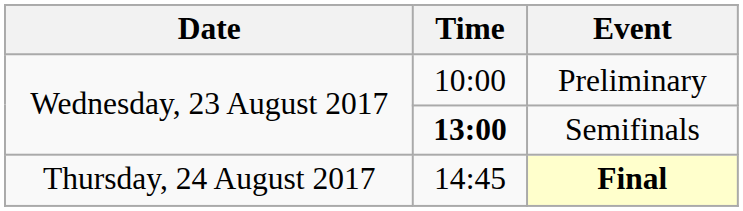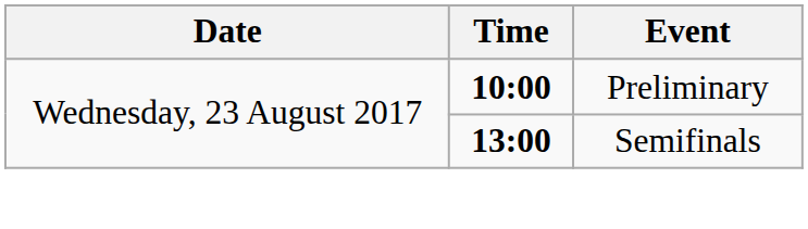 <table class="wikitable" style="text-align:center;">
 <tr>
 <th width="200">Date</th>
 <th width="50">Time</th>
 <th width="100">Event</th>
 </tr>
 <tr>
 <td rowspan="2">Wednesday, 23 August 2017</td>
-<td>10:00</td>
+<td><strong>10:00</strong></td>
 <td>Preliminary</td>
 </tr>
 <tr>
 <td><strong>13:00</strong></td>
 <td>Semifinals</td>
 </tr>
-<tr>
-<td>Thursday, 24 August 2017</td>
-<td>14:45</td>
-<td bgcolor="ffffcc"><strong>Final</strong></td>
-</tr>
 </table>
